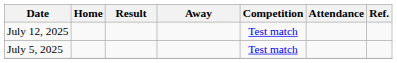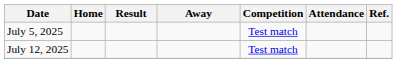 <table class="wikitable">
 <tr>
 <th>Date</th>
 <th>Home</th>
 <th width=65px>Result</th>
 <th width=110px>Away</th>
 <th>Competition</th>
 <th>Attendance</th>
 <th>Ref.</th>
 </tr>
 <tr>
-<td>July 12, 2025</td>
+<td>July 5, 2025</td>
 <td></td>
 <td style="text-align:center;"></td>
 <td></td>
 <td style="text-align:center;"><a href='#'>Test match</a></td>
 <td style="text-align:center;"></td>
 <td></td>
 </tr>
 <tr>
-<td>July 5, 2025</td>
+<td>July 12, 2025</td>
 <td></td>
 <td style="text-align:center;"></td>
 <td></td>
 <td style="text-align:center;"><a href='#'>Test match</a></td>
 <td style="text-align:center;"></td>
 <td></td>
 </tr>
 <tr>
 </tr>
 </table>
